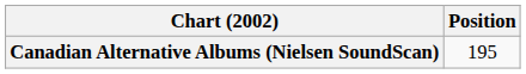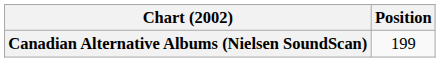 <table class="wikitable plainrowheaders">
 <tr>
 <th scope="col">Chart (2002)</th>
 <th scope="col">Position</th>
 </tr>
 <tr>
 <th scope="row">Canadian Alternative Albums (Nielsen SoundScan)</th>
-<td align=center>195</td>
+<td align=center>199</td>
 </tr>
 </table>
